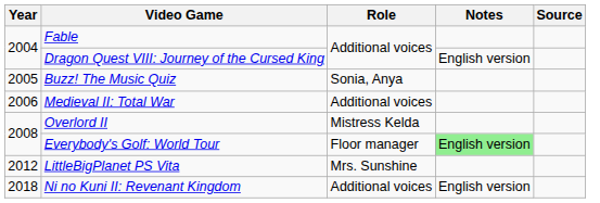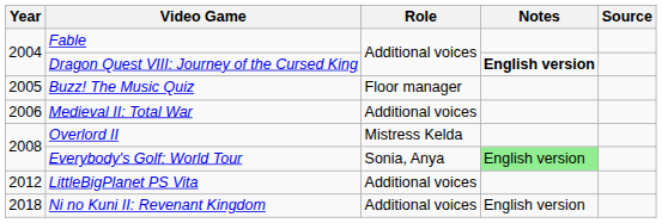 <table class="wikitable">
 <tr>
 <th>Year</th>
 <th>Video Game</th>
 <th>Role</th>
 <th>Notes</th>
 <th>Source</th>
 </tr>
 <tr>
 <td rowspan="2">2004</td>
 <td><em><a href='#'>Fable</a></em></td>
 <td rowspan="2">Additional voices</td>
 <td></td>
 <td></td>
 </tr>
 <tr>
 <td><em><a href='#'>Dragon Quest VIII: Journey of the Cursed King</a></em></td>
-<td>English version</td>
+<td><strong>English version</strong></td>
 <td></td>
 </tr>
 <tr>
 <td>2005</td>
 <td><em><a href='#'>Buzz! The Music Quiz</a></em></td>
-<td>Sonia, Anya</td>
+<td>Floor manager</td>
 <td></td>
 <td></td>
 </tr>
 <tr>
 <td>2006</td>
 <td><em><a href='#'>Medieval II: Total War</a></em></td>
 <td>Additional voices</td>
 <td></td>
 <td></td>
 </tr>
 <tr>
 <td rowspan="2">2008</td>
 <td><em><a href='#'>Overlord II</a></em></td>
 <td>Mistress Kelda</td>
 <td></td>
 <td></td>
 </tr>
 <tr>
 <td><em><a href='#'>Everybody's Golf: World Tour</a></em></td>
-<td>Floor manager</td>
+<td>Sonia, Anya</td>
 <td style="background: lightgreen;">English version</td>
 <td></td>
 </tr>
 <tr>
 <td>2012</td>
 <td><em><a href='#'>LittleBigPlanet PS Vita</a></em></td>
-<td>Mrs. Sunshine</td>
+<td>Additional voices</td>
 <td></td>
 <td></td>
 </tr>
 <tr>
 <td>2018</td>
 <td><em><a href='#'>Ni no Kuni II: Revenant Kingdom</a></em></td>
 <td>Additional voices</td>
 <td>English version</td>
 <td></td>
 </tr>
 </table>
